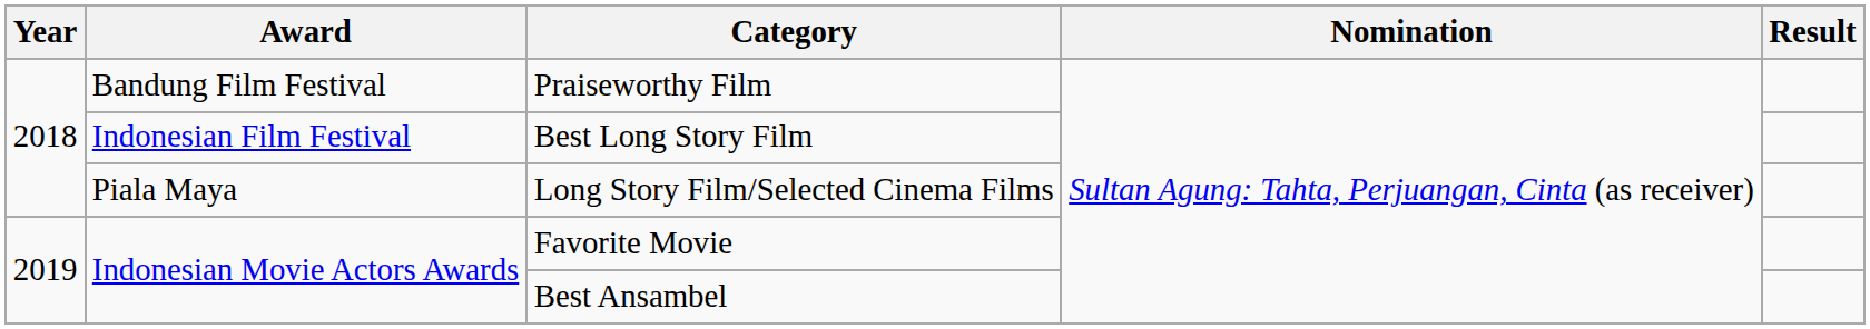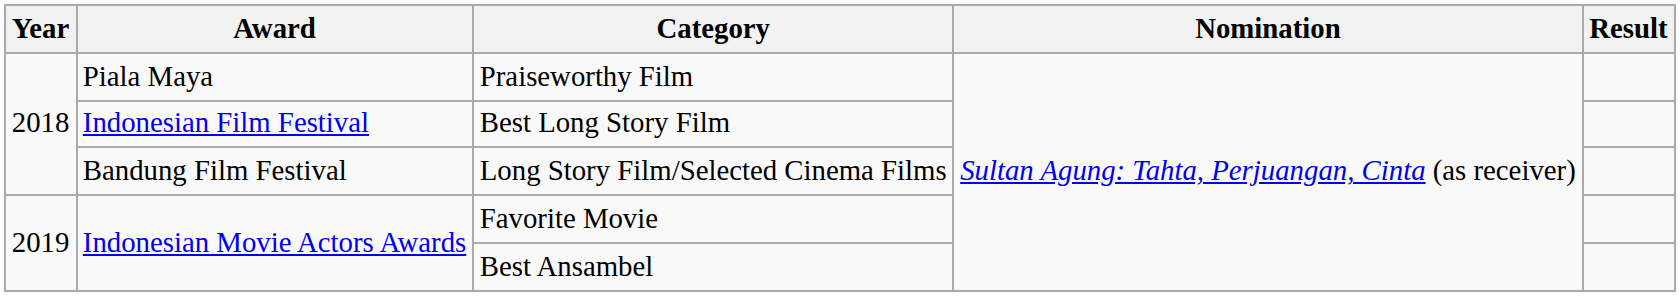 <table class="wikitable" style="font-size:90%">
 <tr>
 <th>Year</th>
 <th>Award</th>
 <th>Category</th>
 <th>Nomination</th>
 <th>Result</th>
 </tr>
 <tr>
 <td rowspan="3" align="center">2018</td>
-<td>Bandung Film Festival</td>
+<td>Piala Maya</td>
 <td>Praiseworthy Film</td>
 <td rowspan="5"><em><a href='#'>Sultan Agung: Tahta, Perjuangan, Cinta</a></em> (as receiver)</td>
 <td></td>
 </tr>
 <tr>
 <td><a href='#'>Indonesian Film Festival</a></td>
 <td>Best Long Story Film</td>
 <td></td>
 </tr>
 <tr>
-<td>Piala Maya</td>
+<td>Bandung Film Festival</td>
 <td>Long Story Film/Selected Cinema Films</td>
 <td></td>
 </tr>
 <tr>
 <td rowspan="2" align="center">2019</td>
 <td rowspan="2"><a href='#'>Indonesian Movie Actors Awards</a></td>
 <td>Favorite Movie</td>
 <td></td>
 </tr>
 <tr>
 <td>Best Ansambel</td>
 <td></td>
 </tr>
 </table>
